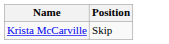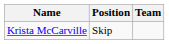 <table class="wikitable">
 <tr>
 <th><strong>Name</strong></th>
 <th><strong>Position</strong></th>
+<th><strong>Team</strong></th>
 </tr>
 <tr>
 <td><a href='#'>Krista McCarville</a></td>
 <td>Skip</td>
+<td></td>
 </tr>
 </table>
